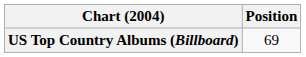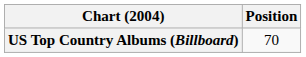 <table class="wikitable plainrowheaders" style="text-align:center">
 <tr>
 <th scope="col">Chart (2004)</th>
 <th scope="col">Position</th>
 </tr>
 <tr>
 <th scope="row">US Top Country Albums (<em>Billboard</em>)</th>
-<td>69</td>
+<td>70</td>
 </tr>
 </table>
